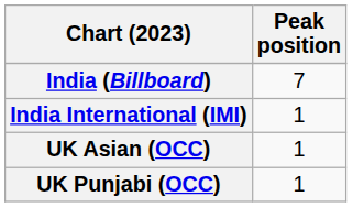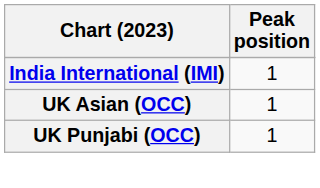 <table class="wikitable sortable plainrowheaders" style="text-align:center">
 <tr>
 <th scope="col">Chart (2023)</th>
 <th scope="col">Peak<br>position</th>
 </tr>
 <tr>
-</tr>
-<tr>
-<th scope="row"><a href='#'>India</a> (<em><a href='#'>Billboard</a></em>)</th>
-<td>7</td>
 </tr>
 <tr>
 <th scope="row"><a href='#'>India International</a> (<a href='#'>IMI</a>)</th>
 <td>1</td>
 </tr>
 <tr>
 <th scope="row">UK Asian (<a href='#'>OCC</a>)</th>
 <td>1</td>
 </tr>
 <tr>
 <th scope="row">UK Punjabi (<a href='#'>OCC</a>)</th>
 <td>1</td>
 </tr>
 </table>
